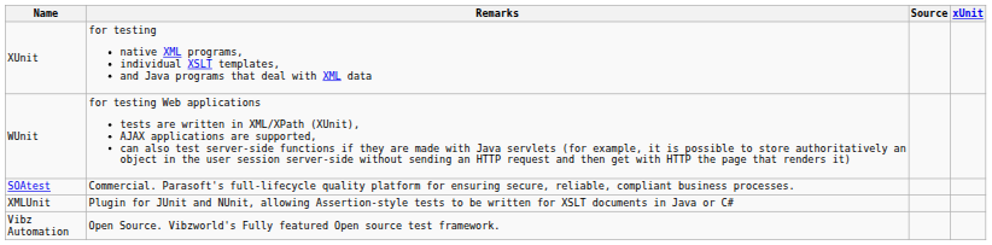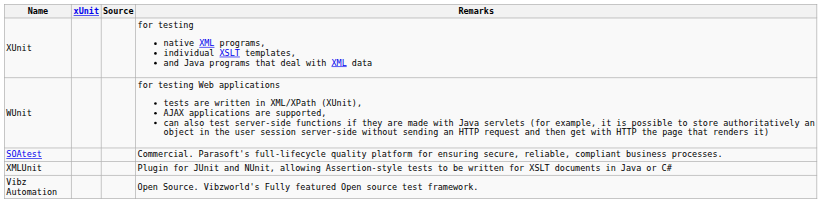 <table class="wikitable sortable">
 <tr>
 <th>Name</th>
+<th><a href='#'>xUnit</a></th>
+<th>Source</th>
 <th>Remarks</th>
-<th>Source</th>
-<th><a href='#'>xUnit</a></th>
 </tr>
 <tr>
 <td>XUnit</td>
-<td>for testing<br><ul><li>native <a href='#'>XML</a> programs,</li><li>individual <a href='#'>XSLT</a> templates,</li><li>and Java programs that deal with <a href='#'>XML</a> data</li></ul></td>
 <td></td>
 <td></td>
+<td>for testing<br><ul><li>native <a href='#'>XML</a> programs,</li><li>individual <a href='#'>XSLT</a> templates,</li><li>and Java programs that deal with <a href='#'>XML</a> data</li></ul></td>
 </tr>
 <tr>
 <td>WUnit</td>
-<td>for testing Web applications<br><ul><li>tests are written in XML/XPath (XUnit),</li><li>AJAX applications are supported,</li><li>can also test server-side functions if they are made with Java servlets (for example, it is possible to store authoritatively an object in the user session server-side without sending an HTTP request and then get with HTTP the page that renders it)</li></ul></td>
 <td></td>
 <td></td>
+<td>for testing Web applications<br><ul><li>tests are written in XML/XPath (XUnit),</li><li>AJAX applications are supported,</li><li>can also test server-side functions if they are made with Java servlets (for example, it is possible to store authoritatively an object in the user session server-side without sending an HTTP request and then get with HTTP the page that renders it)</li></ul></td>
 </tr>
 <tr>
 <td><a href='#'>SOAtest</a></td>
-<td>Commercial. Parasoft's full-lifecycle quality platform for ensuring secure, reliable, compliant business processes.</td>
 <td></td>
 <td></td>
+<td>Commercial. Parasoft's full-lifecycle quality platform for ensuring secure, reliable, compliant business processes.</td>
 </tr>
 <tr>
 <td>XMLUnit</td>
-<td>Plugin for JUnit and NUnit, allowing Assertion-style tests to be written for XSLT documents in Java or C#</td>
 <td></td>
 <td></td>
+<td>Plugin for JUnit and NUnit, allowing Assertion-style tests to be written for XSLT documents in Java or C#</td>
 </tr>
 <tr>
 <td>Vibz Automation</td>
-<td>Open Source. Vibzworld's Fully featured Open source test framework.</td>
 <td></td>
 <td></td>
+<td>Open Source. Vibzworld's Fully featured Open source test framework.</td>
 </tr>
 </table>
